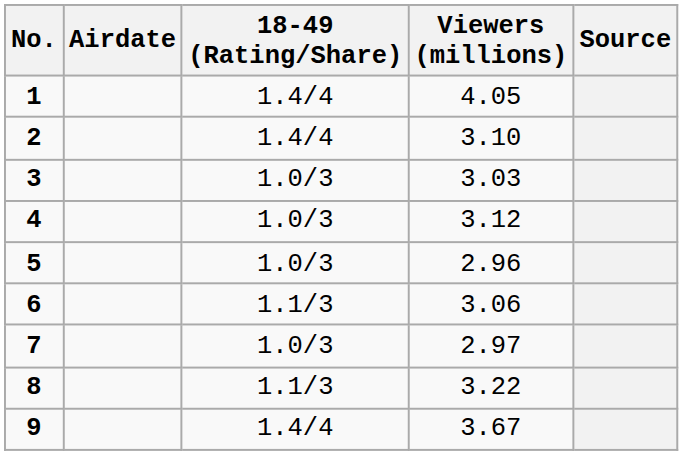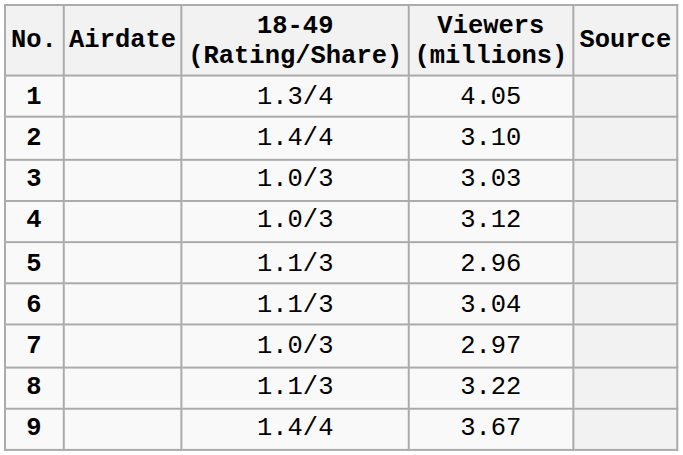 <table class="wikitable">
 <tr>
 <th>No.</th>
 <th>Airdate</th>
 <th>18-49<br>(Rating/Share)</th>
 <th>Viewers<br>(millions)</th>
 <th>Source</th>
 </tr>
 <tr>
 <td style="text-align:center"><strong>1</strong></td>
 <td style="text-align:center"></td>
-<td style="text-align:center">1.4/4</td>
+<td style="text-align:center">1.3/4</td>
 <td style="text-align:center">4.05</td>
 <th></th>
 </tr>
 <tr>
 <td style="text-align:center"><strong>2</strong></td>
 <td style="text-align:center"></td>
 <td style="text-align:center">1.4/4</td>
 <td style="text-align:center">3.10</td>
 <th></th>
 </tr>
 <tr>
 <td style="text-align:center"><strong>3</strong></td>
 <td style="text-align:center"></td>
 <td style="text-align:center">1.0/3</td>
 <td style="text-align:center">3.03</td>
 <th></th>
 </tr>
 <tr>
 <td style="text-align:center"><strong>4</strong></td>
 <td style="text-align:center"></td>
 <td style="text-align:center">1.0/3</td>
 <td style="text-align:center">3.12</td>
 <th></th>
 </tr>
 <tr>
 <td style="text-align:center"><strong>5</strong></td>
 <td style="text-align:center"></td>
-<td style="text-align:center">1.0/3</td>
+<td style="text-align:center">1.1/3</td>
 <td style="text-align:center">2.96</td>
 <th></th>
 </tr>
 <tr>
 <td style="text-align:center"><strong>6</strong></td>
 <td style="text-align:center"></td>
 <td style="text-align:center">1.1/3</td>
-<td style="text-align:center">3.06</td>
+<td style="text-align:center">3.04</td>
 <th></th>
 </tr>
 <tr>
 <td style="text-align:center"><strong>7</strong></td>
 <td style="text-align:center"></td>
 <td style="text-align:center">1.0/3</td>
 <td style="text-align:center">2.97</td>
 <th></th>
 </tr>
 <tr>
 <td style="text-align:center"><strong>8</strong></td>
 <td style="text-align:center"></td>
 <td style="text-align:center">1.1/3</td>
 <td style="text-align:center">3.22</td>
 <th></th>
 </tr>
 <tr>
 <td style="text-align:center"><strong>9</strong></td>
 <td style="text-align:center"></td>
 <td style="text-align:center">1.4/4</td>
 <td style="text-align:center">3.67</td>
 <th></th>
 </tr>
 </table>
